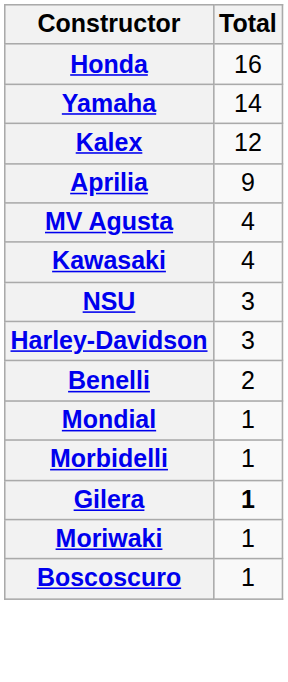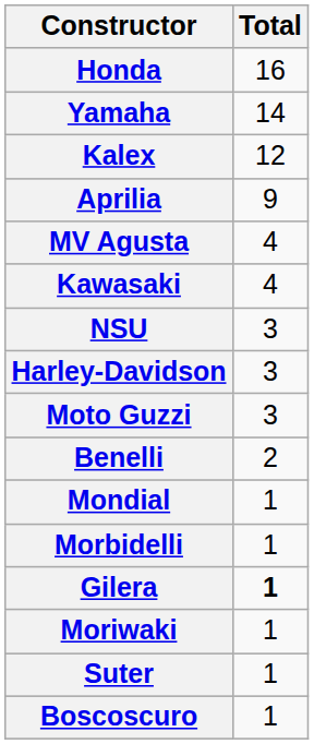 <table class="sortable plainrowheaders wikitable">
 <tr>
 <th scope=col>Constructor</th>
 <th scope=col>Total</th>
 </tr>
 <tr>
 <th scope=row> <a href='#'>Honda</a></th>
 <td align=center>16</td>
 </tr>
 <tr>
 <th scope=row> <a href='#'>Yamaha</a></th>
 <td align=center>14</td>
 </tr>
 <tr>
 <th scope=row> <a href='#'>Kalex</a></th>
 <td align=center>12</td>
 </tr>
 <tr>
 <th scope=row> <a href='#'>Aprilia</a></th>
 <td align=center>9</td>
 </tr>
 <tr>
 <th scope=row> <a href='#'>MV Agusta</a></th>
 <td align=center>4</td>
 </tr>
 <tr>
 <th scope=row> <a href='#'>Kawasaki</a></th>
 <td align=center>4</td>
 </tr>
 <tr>
 <th scope=row> <a href='#'>NSU</a></th>
 <td align=center>3</td>
 </tr>
 <tr>
 <th scope=row> <a href='#'>Harley-Davidson</a></th>
 <td align=center>3</td>
 </tr>
 <tr>
+<th scope=row> <a href='#'>Moto Guzzi</a></th>
+<td align=center>3</td>
+</tr>
+<tr>
 <th scope=row> <a href='#'>Benelli</a></th>
 <td align=center>2</td>
 </tr>
 <tr>
 <th scope=row> <a href='#'>Mondial</a></th>
 <td align=center>1</td>
 </tr>
 <tr>
 <th scope=row> <a href='#'>Morbidelli</a></th>
 <td align=center>1</td>
 </tr>
 <tr>
 <th scope=row> <a href='#'>Gilera</a></th>
 <td align=center><strong>1</strong></td>
 </tr>
 <tr>
 <th scope=row> <a href='#'>Moriwaki</a></th>
 <td align=center>1</td>
 </tr>
 <tr>
+<th scope=row> <a href='#'>Suter</a></th>
+<td align=center>1</td>
+</tr>
+<tr>
 <th scope=row> <a href='#'>Boscoscuro</a></th>
 <td align=center>1</td>
 </tr>
 </table>
